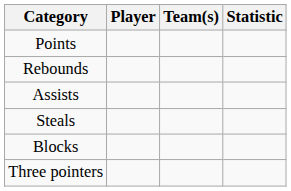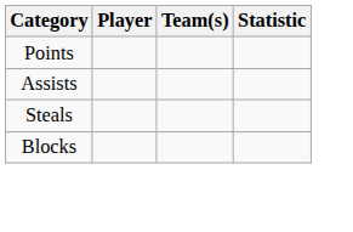 <table class="wikitable" style="text-align:center;">
 <tr>
 <th>Category</th>
 <th>Player</th>
 <th>Team(s)</th>
 <th>Statistic</th>
 </tr>
 <tr>
 <td>Points</td>
-<td></td>
-<td></td>
-<td></td>
-</tr>
-<tr>
-<td>Rebounds</td>
 <td></td>
 <td></td>
 <td></td>
 </tr>
 <tr>
 <td>Assists</td>
 <td></td>
 <td></td>
 <td></td>
 </tr>
 <tr>
 <td>Steals</td>
 <td></td>
 <td></td>
 <td></td>
 </tr>
 <tr>
 <td>Blocks</td>
 <td></td>
 <td></td>
 <td></td>
 </tr>
-<tr>
-<td>Three pointers</td>
-<td></td>
-<td></td>
-<td></td>
-</tr>
 </table>
